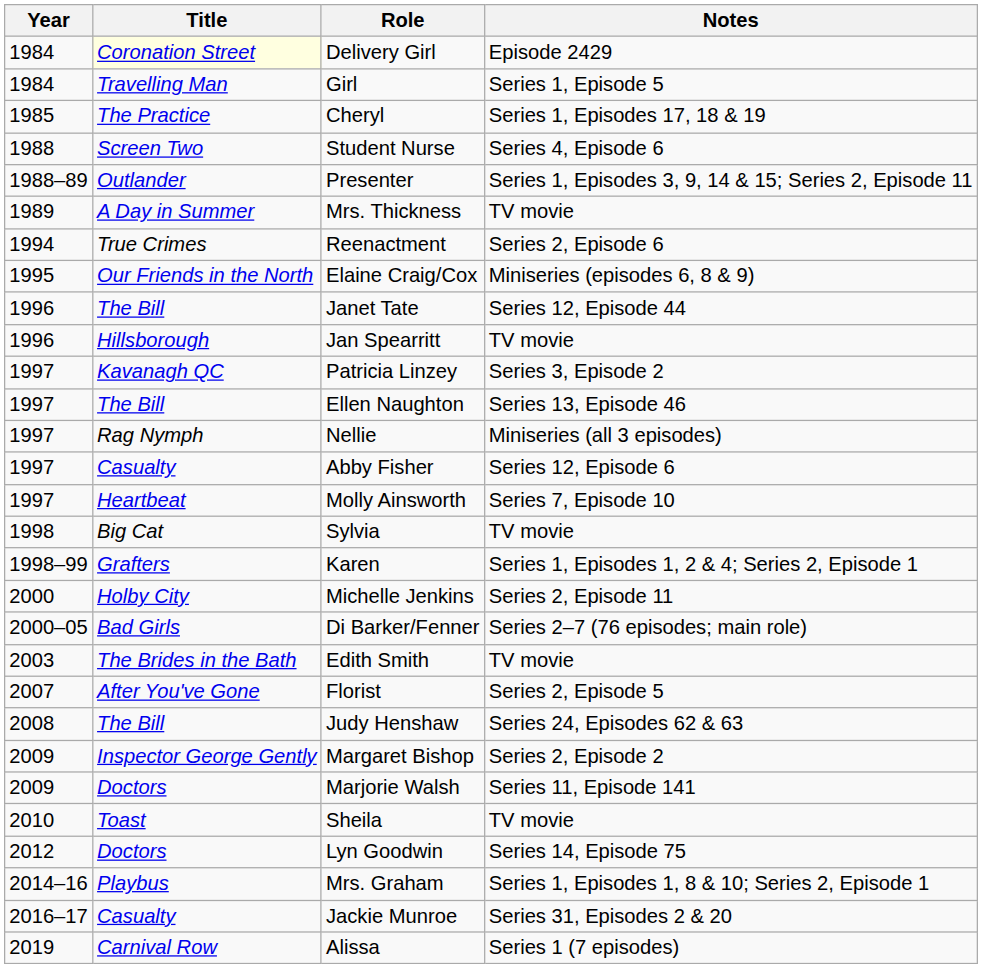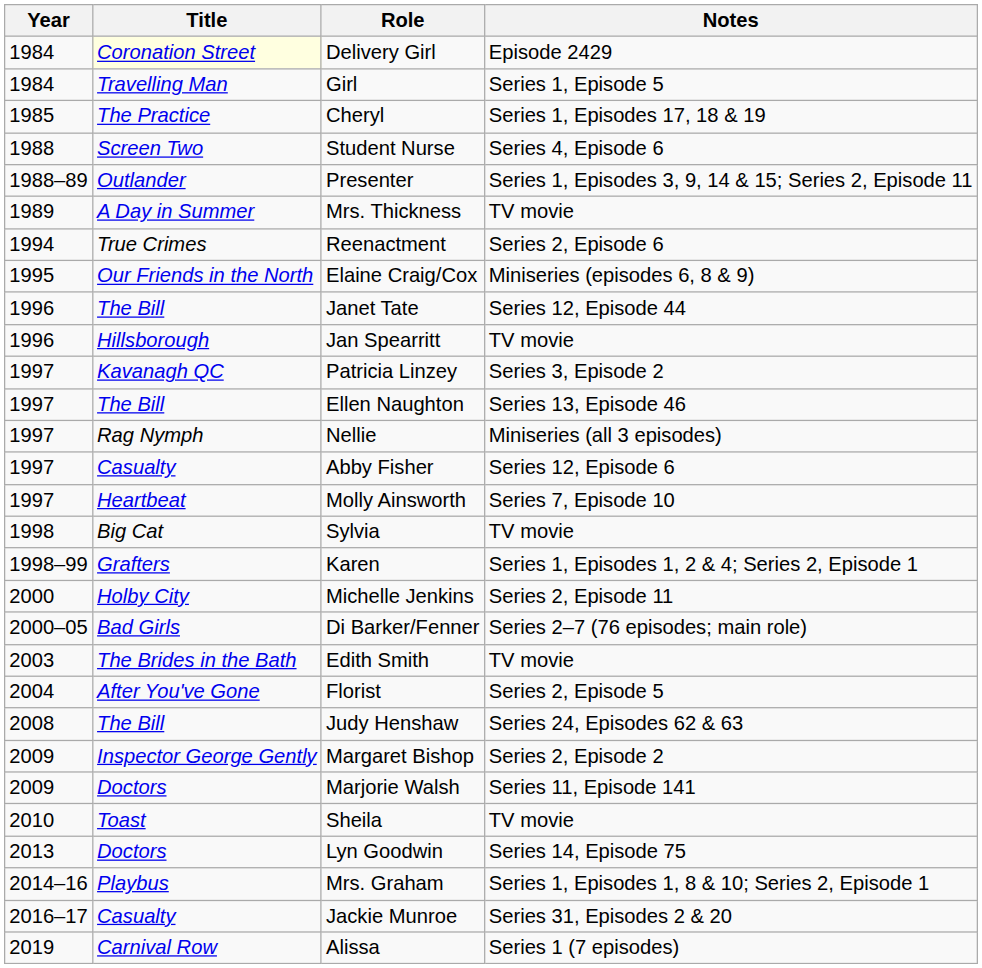 <table class="wikitable">
 <tr>
 <th>Year</th>
 <th>Title</th>
 <th>Role</th>
 <th>Notes</th>
 </tr>
 <tr>
 <td>1984</td>
 <td style="background: lightyellow;"><em><a href='#'>Coronation Street</a></em></td>
 <td>Delivery Girl</td>
 <td>Episode 2429</td>
 </tr>
 <tr>
 <td>1984</td>
 <td><em><a href='#'>Travelling Man</a></em></td>
 <td>Girl</td>
 <td>Series 1, Episode 5</td>
 </tr>
 <tr>
 <td>1985</td>
 <td><em><a href='#'>The Practice</a></em></td>
 <td>Cheryl</td>
 <td>Series 1, Episodes 17, 18 & 19</td>
 </tr>
 <tr>
 <td>1988</td>
 <td><em><a href='#'>Screen Two</a></em></td>
 <td>Student Nurse</td>
 <td>Series 4, Episode 6</td>
 </tr>
 <tr>
 <td>1988–89</td>
 <td><em><a href='#'>Outlander</a></em></td>
 <td>Presenter</td>
 <td>Series 1, Episodes 3, 9, 14 & 15; Series 2, Episode 11</td>
 </tr>
 <tr>
 <td>1989</td>
 <td><em><a href='#'>A Day in Summer</a></em></td>
 <td>Mrs. Thickness</td>
 <td>TV movie</td>
 </tr>
 <tr>
 <td>1994</td>
 <td><em>True Crimes</em></td>
 <td>Reenactment</td>
 <td>Series 2, Episode 6</td>
 </tr>
 <tr>
 <td>1995</td>
 <td><em><a href='#'>Our Friends in the North</a></em></td>
 <td>Elaine Craig/Cox</td>
 <td>Miniseries (episodes 6, 8 & 9)</td>
 </tr>
 <tr>
 <td>1996</td>
 <td><em><a href='#'>The Bill</a></em></td>
 <td>Janet Tate</td>
 <td>Series 12, Episode 44</td>
 </tr>
 <tr>
 <td>1996</td>
 <td><em><a href='#'>Hillsborough</a></em></td>
 <td>Jan Spearritt</td>
 <td>TV movie</td>
 </tr>
 <tr>
 <td>1997</td>
 <td><em><a href='#'>Kavanagh QC</a></em></td>
 <td>Patricia Linzey</td>
 <td>Series 3, Episode 2</td>
 </tr>
 <tr>
 <td>1997</td>
 <td><em><a href='#'>The Bill</a></em></td>
 <td>Ellen Naughton</td>
 <td>Series 13, Episode 46</td>
 </tr>
 <tr>
 <td>1997</td>
 <td><em>Rag Nymph</em></td>
 <td>Nellie</td>
 <td>Miniseries (all 3 episodes)</td>
 </tr>
 <tr>
 <td>1997</td>
 <td><em><a href='#'>Casualty</a></em></td>
 <td>Abby Fisher</td>
 <td>Series 12, Episode 6</td>
 </tr>
 <tr>
 <td>1997</td>
 <td><em><a href='#'>Heartbeat</a></em></td>
 <td>Molly Ainsworth</td>
 <td>Series 7, Episode 10</td>
 </tr>
 <tr>
 <td>1998</td>
 <td><em>Big Cat</em></td>
 <td>Sylvia</td>
 <td>TV movie</td>
 </tr>
 <tr>
 <td>1998–99</td>
 <td><em><a href='#'>Grafters</a></em></td>
 <td>Karen</td>
 <td>Series 1, Episodes 1, 2 & 4; Series 2, Episode 1</td>
 </tr>
 <tr>
 <td>2000</td>
 <td><em><a href='#'>Holby City</a></em></td>
 <td>Michelle Jenkins</td>
 <td>Series 2, Episode 11</td>
 </tr>
 <tr>
 <td>2000–05</td>
 <td><em><a href='#'>Bad Girls</a></em></td>
 <td>Di Barker/Fenner</td>
 <td>Series 2–7 (76 episodes; main role)</td>
 </tr>
 <tr>
 <td>2003</td>
 <td><em><a href='#'>The Brides in the Bath</a></em></td>
 <td>Edith Smith</td>
 <td>TV movie</td>
 </tr>
 <tr>
-<td>2007</td>
+<td>2004</td>
 <td><em><a href='#'> After You've Gone</a></em></td>
 <td>Florist</td>
 <td>Series 2, Episode 5</td>
 </tr>
 <tr>
 <td>2008</td>
 <td><em><a href='#'>The Bill</a></em></td>
 <td>Judy Henshaw</td>
 <td>Series 24, Episodes 62 & 63</td>
 </tr>
 <tr>
 <td>2009</td>
 <td><em><a href='#'>Inspector George Gently</a></em></td>
 <td>Margaret Bishop</td>
 <td>Series 2, Episode 2</td>
 </tr>
 <tr>
 <td>2009</td>
 <td><em><a href='#'>Doctors</a></em></td>
 <td>Marjorie Walsh</td>
 <td>Series 11, Episode 141</td>
 </tr>
 <tr>
 <td>2010</td>
 <td><em><a href='#'>Toast</a></em></td>
 <td>Sheila</td>
 <td>TV movie</td>
 </tr>
 <tr>
-<td>2012</td>
+<td>2013</td>
 <td><em><a href='#'>Doctors</a></em></td>
 <td>Lyn Goodwin</td>
 <td>Series 14, Episode 75</td>
 </tr>
 <tr>
 <td>2014–16</td>
 <td><em><a href='#'>Playbus</a></em></td>
 <td>Mrs. Graham</td>
 <td>Series 1, Episodes 1, 8 & 10; Series 2, Episode 1</td>
 </tr>
 <tr>
 <td>2016–17</td>
 <td><em><a href='#'>Casualty</a></em></td>
 <td>Jackie Munroe</td>
 <td>Series 31, Episodes 2 & 20</td>
 </tr>
 <tr>
 <td>2019</td>
 <td><em><a href='#'>Carnival Row</a></em></td>
 <td>Alissa</td>
 <td>Series 1 (7 episodes)</td>
 </tr>
 </table>
